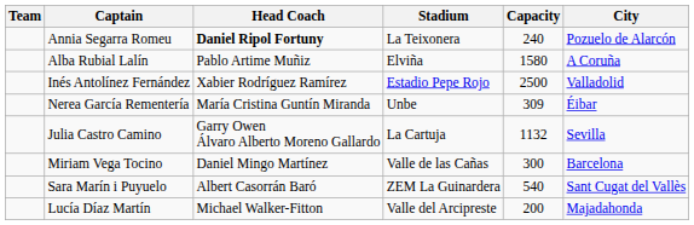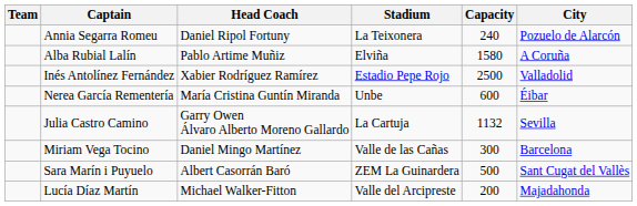 <table class="wikitable sortable">
 <tr>
 <th>Team</th>
 <th>Captain</th>
 <th>Head Coach</th>
 <th>Stadium</th>
 <th>Capacity</th>
 <th>City</th>
 </tr>
 <tr>
 <td></td>
 <td>Annia Segarra Romeu</td>
-<td><strong>Daniel Ripol Fortuny</strong></td>
+<td>Daniel Ripol Fortuny</td>
 <td>La Teixonera</td>
 <td style="text-align:center">240</td>
 <td><a href='#'>Pozuelo de Alarcón</a></td>
 </tr>
 <tr>
 <td></td>
 <td>Alba Rubial Lalín</td>
 <td>Pablo Artime Muñiz</td>
 <td>Elviña</td>
 <td style="text-align:center">1580</td>
 <td><a href='#'>A Coruña</a></td>
 </tr>
 <tr>
 <td></td>
 <td>Inés Antolínez Fernández</td>
 <td>Xabier Rodríguez Ramírez</td>
 <td><a href='#'>Estadio Pepe Rojo</a></td>
 <td style="text-align:center">2500</td>
 <td><a href='#'>Valladolid</a></td>
 </tr>
 <tr>
 <td></td>
 <td>Nerea García Rementería</td>
 <td>María Cristina Guntín Miranda</td>
 <td>Unbe</td>
-<td style="text-align:center">309</td>
+<td style="text-align:center">600</td>
 <td><a href='#'>Éibar</a></td>
 </tr>
 <tr>
 <td></td>
 <td>Julia Castro Camino</td>
 <td>Garry Owen <br> Álvaro Alberto Moreno Gallardo</td>
 <td>La Cartuja</td>
 <td style="text-align:center">1132</td>
 <td><a href='#'>Sevilla</a></td>
 </tr>
 <tr>
 <td></td>
 <td>Miriam Vega Tocino</td>
 <td>Daniel Mingo Martínez</td>
 <td>Valle de las Cañas</td>
 <td style="text-align:center">300</td>
 <td><a href='#'>Barcelona</a></td>
 </tr>
 <tr>
 <td></td>
 <td>Sara Marín i Puyuelo</td>
 <td>Albert Casorrán Baró</td>
 <td>ZEM La Guinardera</td>
-<td style="text-align:center">540</td>
+<td style="text-align:center">500</td>
 <td><a href='#'>Sant Cugat del Vallès</a></td>
 </tr>
 <tr>
 <td></td>
 <td>Lucía Díaz Martín</td>
 <td>Michael Walker-Fitton</td>
 <td>Valle del Arcipreste</td>
 <td style="text-align:center">200</td>
 <td><a href='#'>Majadahonda</a></td>
 </tr>
 </table>
